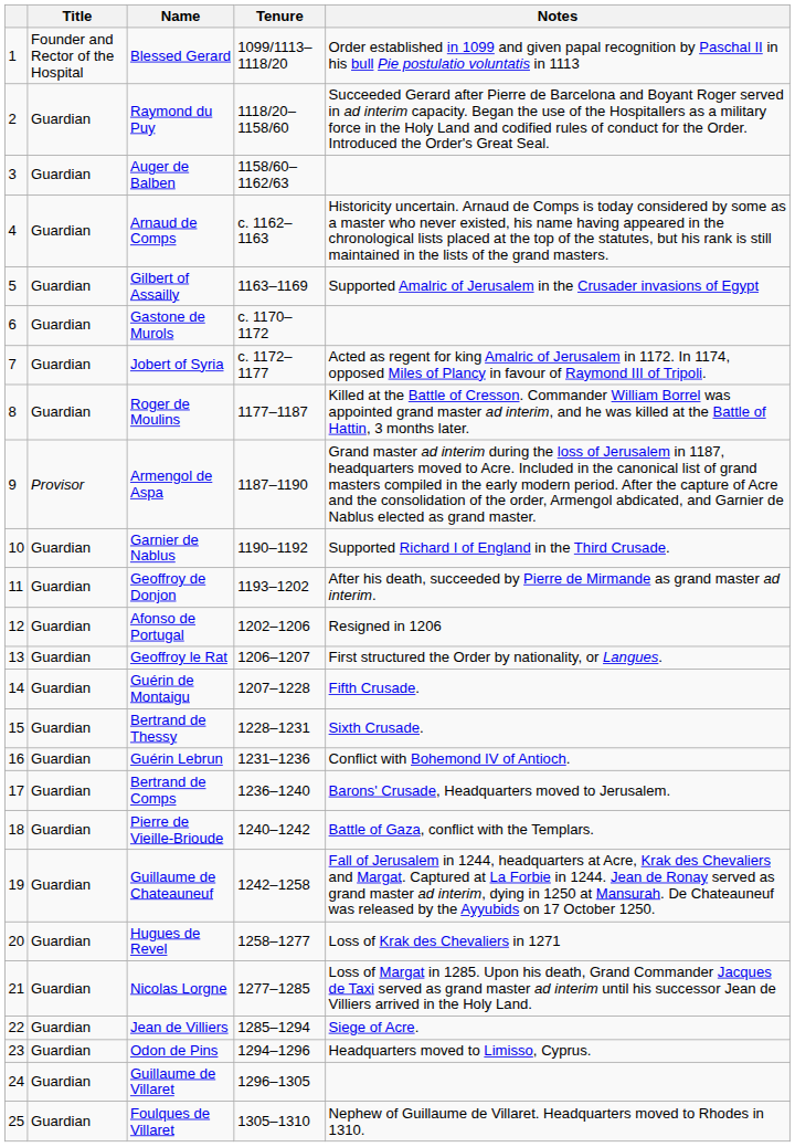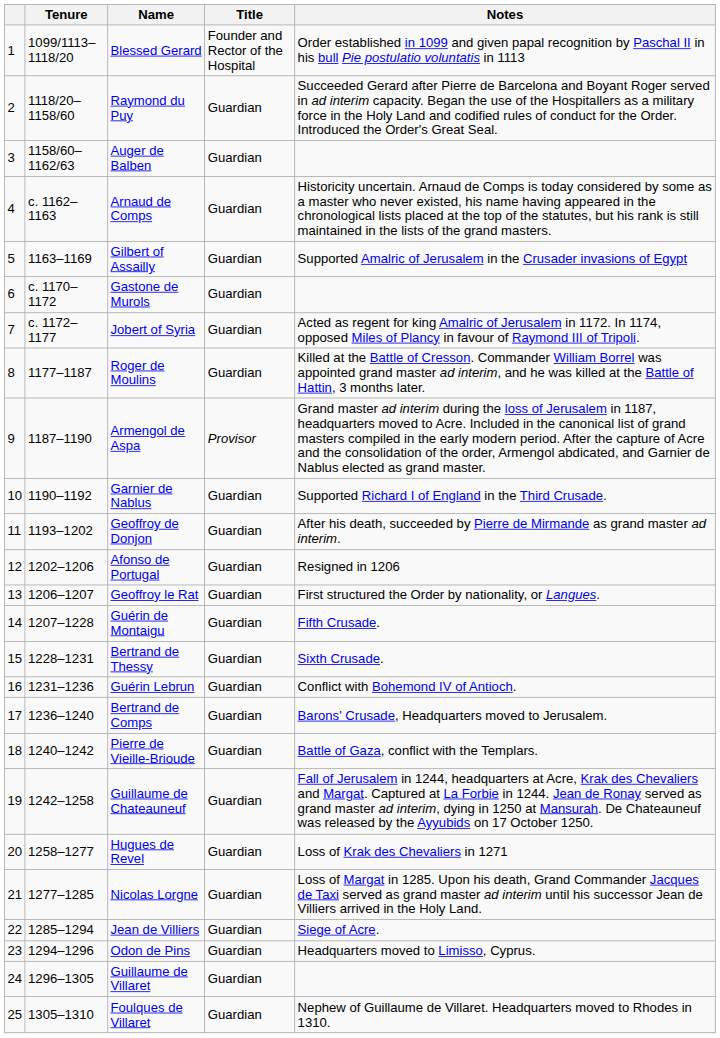 <table class="wikitable">
 <tr>
 <th></th>
+<th>Tenure</th>
+<th>Name</th>
 <th>Title</th>
-<th>Name</th>
-<th>Tenure</th>
 <th>Notes</th>
 </tr>
 <tr>
 <td>1</td>
+<td>1099/1113–1118/20</td>
+<td><a href='#'>Blessed Gerard</a></td>
 <td>Founder and Rector of the Hospital</td>
-<td><a href='#'>Blessed Gerard</a></td>
-<td>1099/1113–1118/20</td>
 <td>Order established <a href='#'>in 1099</a> and given papal recognition by <a href='#'>Paschal II</a> in his <a href='#'>bull</a> <em><a href='#'>Pie postulatio voluntatis</a></em> in 1113</td>
 </tr>
 <tr>
 <td>2</td>
+<td>1118/20–1158/60</td>
+<td><a href='#'>Raymond du Puy</a></td>
 <td>Guardian</td>
-<td><a href='#'>Raymond du Puy</a></td>
-<td>1118/20–1158/60</td>
 <td>Succeeded Gerard after Pierre de Barcelona and Boyant Roger served in <em>ad interim</em> capacity. Began the use of the Hospitallers as a military force in the Holy Land and codified rules of conduct for the Order. Introduced the Order's Great Seal.</td>
 </tr>
 <tr>
 <td>3</td>
+<td>1158/60–1162/63</td>
+<td><a href='#'>Auger de Balben</a></td>
 <td>Guardian</td>
-<td><a href='#'>Auger de Balben</a></td>
-<td>1158/60–1162/63</td>
 <td></td>
 </tr>
 <tr>
 <td>4</td>
+<td>c. 1162–1163</td>
+<td><a href='#'>Arnaud de Comps</a></td>
 <td>Guardian</td>
-<td><a href='#'>Arnaud de Comps</a></td>
-<td>c. 1162–1163</td>
 <td>Historicity uncertain. Arnaud de Comps is today considered by some as a master who never existed, his name having appeared in the chronological lists placed at the top of the statutes, but his rank is still maintained in the lists of the grand masters.</td>
 </tr>
 <tr>
 <td>5</td>
+<td>1163–1169</td>
+<td><a href='#'>Gilbert of Assailly</a></td>
 <td>Guardian</td>
-<td><a href='#'>Gilbert of Assailly</a></td>
-<td>1163–1169</td>
 <td>Supported <a href='#'>Amalric of Jerusalem</a> in the <a href='#'>Crusader invasions of Egypt</a></td>
 </tr>
 <tr>
 <td>6</td>
+<td>c. 1170–1172</td>
+<td><a href='#'>Gastone de Murols</a></td>
 <td>Guardian</td>
-<td><a href='#'>Gastone de Murols</a></td>
-<td>c. 1170–1172</td>
 <td></td>
 </tr>
 <tr>
 <td>7</td>
+<td>c. 1172–1177</td>
+<td><a href='#'>Jobert of Syria</a></td>
 <td>Guardian</td>
-<td><a href='#'>Jobert of Syria</a></td>
-<td>c. 1172–1177</td>
 <td>Acted as regent for king <a href='#'>Amalric of Jerusalem</a> in 1172. In 1174, opposed <a href='#'>Miles of Plancy</a> in favour of <a href='#'>Raymond III of Tripoli</a>.</td>
 </tr>
 <tr>
 <td>8</td>
+<td>1177–1187</td>
+<td><a href='#'>Roger de Moulins</a></td>
 <td>Guardian</td>
-<td><a href='#'>Roger de Moulins</a></td>
-<td>1177–1187</td>
 <td>Killed at the <a href='#'>Battle of Cresson</a>. Commander <a href='#'>William Borrel</a> was appointed grand master <em>ad interim</em>, and he was killed at the <a href='#'>Battle of Hattin</a>, 3 months later.</td>
 </tr>
 <tr>
 <td>9</td>
+<td>1187–1190</td>
+<td><a href='#'>Armengol de Aspa</a></td>
 <td><em>Provisor</em></td>
-<td><a href='#'>Armengol de Aspa</a></td>
-<td>1187–1190</td>
 <td>Grand master <em>ad interim</em> during the <a href='#'>loss of Jerusalem</a> in 1187, headquarters moved to Acre. Included in the canonical list of grand masters compiled in the early modern period. After the capture of Acre and the consolidation of the order, Armengol abdicated, and Garnier de Nablus elected as grand master.</td>
 </tr>
 <tr>
 <td>10</td>
+<td>1190–1192</td>
+<td><a href='#'>Garnier de Nablus</a></td>
 <td>Guardian</td>
-<td><a href='#'>Garnier de Nablus</a></td>
-<td>1190–1192</td>
 <td>Supported <a href='#'>Richard I of England</a> in the <a href='#'>Third Crusade</a>.</td>
 </tr>
 <tr>
 <td>11</td>
+<td>1193–1202</td>
+<td><a href='#'>Geoffroy de Donjon</a></td>
 <td>Guardian</td>
-<td><a href='#'>Geoffroy de Donjon</a></td>
-<td>1193–1202</td>
 <td>After his death, succeeded by <a href='#'>Pierre de Mirmande</a> as grand master <em>ad interim</em>.</td>
 </tr>
 <tr>
 <td>12</td>
+<td>1202–1206</td>
+<td><a href='#'>Afonso de Portugal</a></td>
 <td>Guardian</td>
-<td><a href='#'>Afonso de Portugal</a></td>
-<td>1202–1206</td>
 <td>Resigned in 1206</td>
 </tr>
 <tr>
 <td>13</td>
+<td>1206–1207</td>
+<td><a href='#'>Geoffroy le Rat</a></td>
 <td>Guardian</td>
-<td><a href='#'>Geoffroy le Rat</a></td>
-<td>1206–1207</td>
 <td>First structured the Order by nationality, or <em><a href='#'>Langues</a></em>.</td>
 </tr>
 <tr>
 <td>14</td>
+<td>1207–1228</td>
+<td><a href='#'>Guérin de Montaigu</a></td>
 <td>Guardian</td>
-<td><a href='#'>Guérin de Montaigu</a></td>
-<td>1207–1228</td>
 <td><a href='#'>Fifth Crusade</a>.</td>
 </tr>
 <tr>
 <td>15</td>
+<td>1228–1231</td>
+<td><a href='#'>Bertrand de Thessy</a></td>
 <td>Guardian</td>
-<td><a href='#'>Bertrand de Thessy</a></td>
-<td>1228–1231</td>
 <td><a href='#'>Sixth Crusade</a>.</td>
 </tr>
 <tr>
 <td>16</td>
+<td>1231–1236</td>
+<td><a href='#'>Guérin Lebrun</a></td>
 <td>Guardian</td>
-<td><a href='#'>Guérin Lebrun</a></td>
-<td>1231–1236</td>
 <td>Conflict with <a href='#'>Bohemond IV of Antioch</a>.</td>
 </tr>
 <tr>
 <td>17</td>
+<td>1236–1240</td>
+<td><a href='#'>Bertrand de Comps</a></td>
 <td>Guardian</td>
-<td><a href='#'>Bertrand de Comps</a></td>
-<td>1236–1240</td>
 <td><a href='#'>Barons' Crusade</a>, Headquarters moved to Jerusalem.</td>
 </tr>
 <tr>
 <td>18</td>
+<td>1240–1242</td>
+<td><a href='#'>Pierre de Vieille-Brioude</a></td>
 <td>Guardian</td>
-<td><a href='#'>Pierre de Vieille-Brioude</a></td>
-<td>1240–1242</td>
 <td><a href='#'>Battle of Gaza</a>, conflict with the Templars.</td>
 </tr>
 <tr>
 <td>19</td>
+<td>1242–1258</td>
+<td><a href='#'>Guillaume de Chateauneuf</a></td>
 <td>Guardian</td>
-<td><a href='#'>Guillaume de Chateauneuf</a></td>
-<td>1242–1258</td>
 <td><a href='#'>Fall of Jerusalem</a> in 1244, headquarters at Acre, <a href='#'>Krak des Chevaliers</a> and <a href='#'>Margat</a>. Captured at <a href='#'>La Forbie</a> in 1244. <a href='#'>Jean de Ronay</a> served as grand master <em>ad interim</em>, dying in 1250 at <a href='#'>Mansurah</a>. De Chateauneuf was released by the <a href='#'>Ayyubids</a> on 17 October 1250.</td>
 </tr>
 <tr>
 <td>20</td>
+<td>1258–1277</td>
+<td><a href='#'>Hugues de Revel</a></td>
 <td>Guardian</td>
-<td><a href='#'>Hugues de Revel</a></td>
-<td>1258–1277</td>
 <td>Loss of <a href='#'>Krak des Chevaliers</a> in 1271</td>
 </tr>
 <tr>
 <td>21</td>
+<td>1277–1285</td>
+<td><a href='#'>Nicolas Lorgne</a></td>
 <td>Guardian</td>
-<td><a href='#'>Nicolas Lorgne</a></td>
-<td>1277–1285</td>
 <td>Loss of <a href='#'>Margat</a> in 1285. Upon his death, Grand Commander <a href='#'>Jacques de Taxi</a> served as grand master <em>ad interim</em> until his successor Jean de Villiers arrived in the Holy Land.</td>
 </tr>
 <tr>
 <td>22</td>
+<td>1285–1294</td>
+<td><a href='#'>Jean de Villiers</a></td>
 <td>Guardian</td>
-<td><a href='#'>Jean de Villiers</a></td>
-<td>1285–1294</td>
 <td><a href='#'>Siege of Acre</a>.</td>
 </tr>
 <tr>
 <td>23</td>
+<td>1294–1296</td>
+<td><a href='#'>Odon de Pins</a></td>
 <td>Guardian</td>
-<td><a href='#'>Odon de Pins</a></td>
-<td>1294–1296</td>
 <td>Headquarters moved to <a href='#'>Limisso</a>, Cyprus.</td>
 </tr>
 <tr>
 <td>24</td>
+<td>1296–1305</td>
+<td><a href='#'>Guillaume de Villaret</a></td>
 <td>Guardian</td>
-<td><a href='#'>Guillaume de Villaret</a></td>
-<td>1296–1305</td>
 <td></td>
 </tr>
 <tr>
 <td>25</td>
+<td>1305–1310</td>
+<td><a href='#'>Foulques de Villaret</a></td>
 <td>Guardian</td>
-<td><a href='#'>Foulques de Villaret</a></td>
-<td>1305–1310</td>
 <td>Nephew of Guillaume de Villaret. Headquarters moved to Rhodes in 1310.</td>
 </tr>
 </table>
